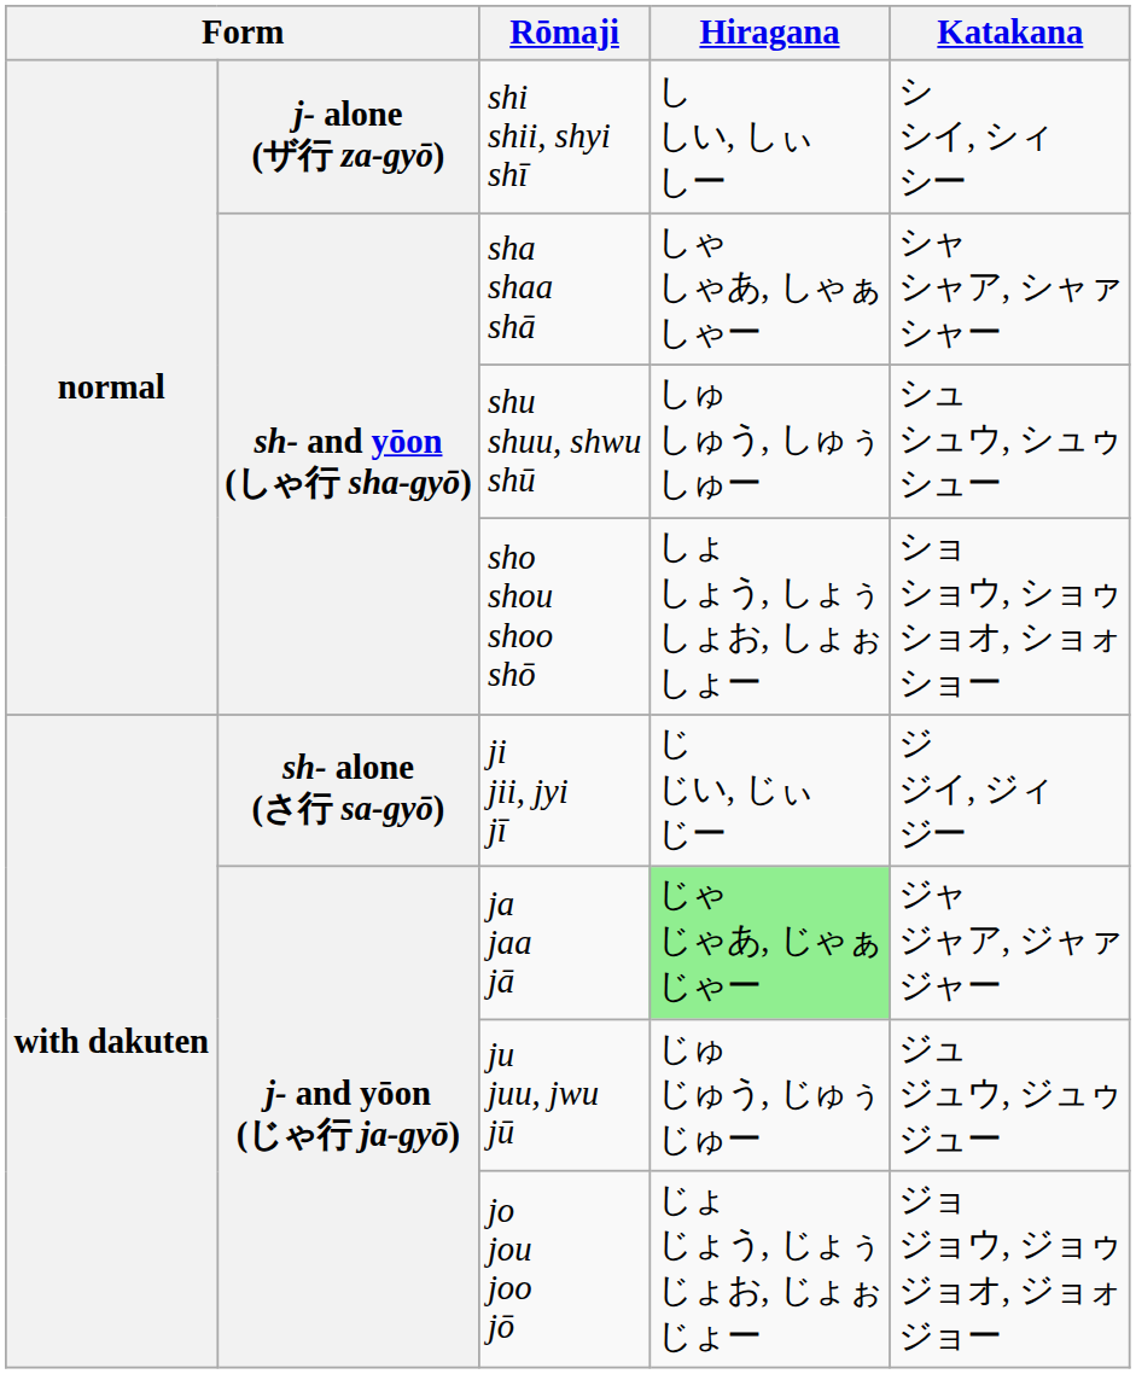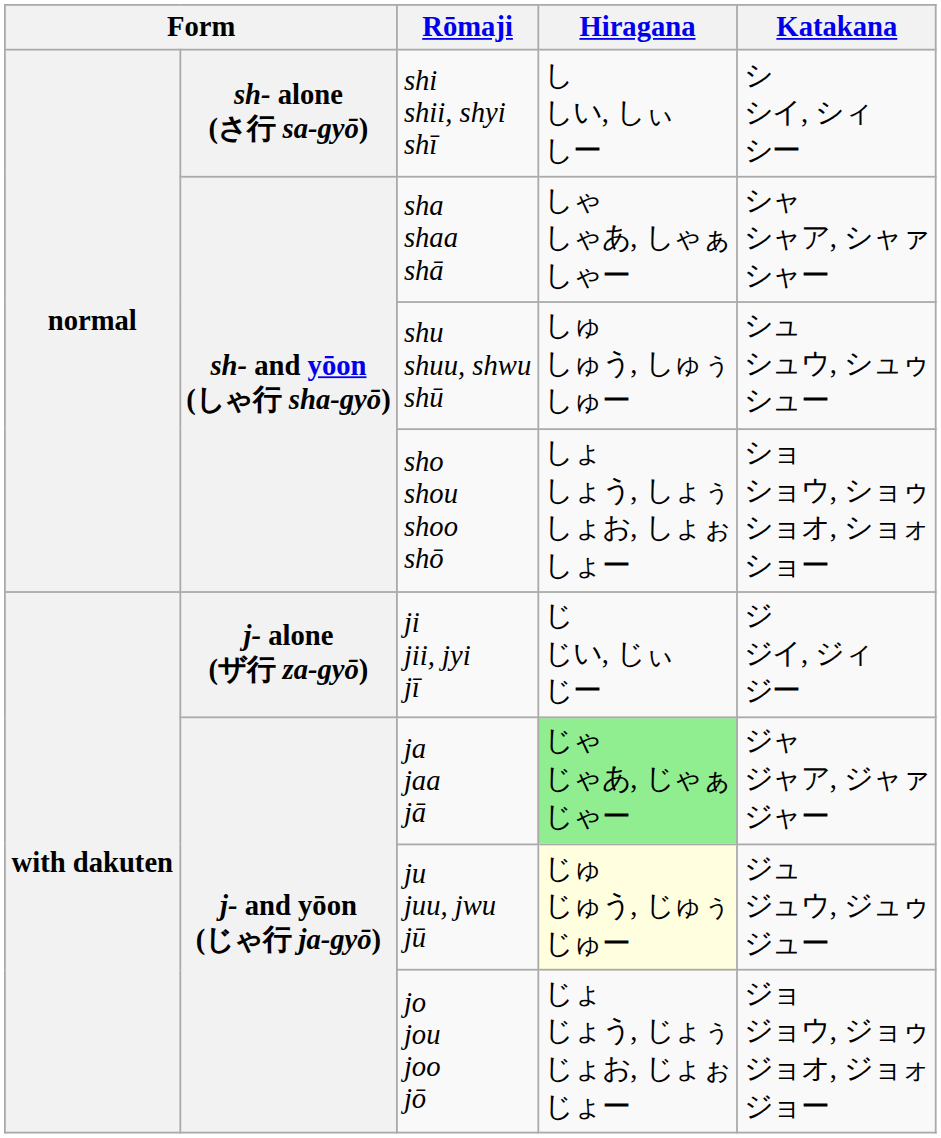 <table class="wikitable">
 <tr>
 <th scope="col" colspan="2">Form</th>
 <th scope="col"><a href='#'>Rōmaji</a></th>
 <th scope="col"><a href='#'>Hiragana</a></th>
 <th scope="col"><a href='#'>Katakana</a></th>
 </tr>
 <tr>
 <th scope="row" rowspan="4">normal</th>
-<th scope="row"><em>j-</em> alone<br>(ザ行 <em>za-gyō</em>)</th>
+<th scope="row"><em>sh-</em> alone<br>(さ行 <em>sa-gyō</em>)</th>
 <td><em>shi</em> <br><em>shii, shyi</em><br><em>shī</em></td>
 <td>し<br>しい, しぃ<br>しー</td>
 <td>シ<br>シイ, シィ<br>シー</td>
 </tr>
 <tr>
 <th scope="row" rowspan="3"><em>sh-</em> and <a href='#'>yōon</a><br>(しゃ行 <em>sha-gyō</em>)</th>
 <td><em>sha</em><br><em>shaa</em><br><em>shā</em></td>
 <td>しゃ<br>しゃあ, しゃぁ<br>しゃー</td>
 <td>シャ<br>シャア, シャァ<br>シャー</td>
 </tr>
 <tr>
 <td><em>shu</em><br><em>shuu, shwu</em><br><em>shū</em></td>
 <td>しゅ<br>しゅう, しゅぅ<br>しゅー</td>
 <td>シュ<br>シュウ, シュゥ<br>シュー</td>
 </tr>
 <tr>
 <td><em>sho</em> <br><em>shou</em><br><em>shoo</em><br><em>shō</em></td>
 <td>しょ<br>しょう, しょぅ<br>しょお, しょぉ<br>しょー</td>
 <td>ショ<br>ショウ, ショゥ<br>ショオ, ショォ<br>ショー</td>
 </tr>
 <tr>
 <th scope="row" rowspan="4">with dakuten</th>
-<th scope="row"><em>sh-</em> alone<br>(さ行 <em>sa-gyō</em>)</th>
+<th scope="row"><em>j-</em> alone<br>(ザ行 <em>za-gyō</em>)</th>
 <td><em>ji</em><br><em>jii, jyi</em><br><em>jī</em></td>
 <td>じ<br>じい, じぃ<br>じー</td>
 <td>ジ<br>ジイ, ジィ<br>ジー</td>
 </tr>
 <tr>
 <th scope="row" rowspan="3"><em>j-</em> and yōon<br>(じゃ行 <em>ja-gyō</em>)</th>
 <td><em>ja</em><br><em>jaa</em><br><em>jā</em></td>
 <td style="background: lightgreen;">じゃ<br>じゃあ, じゃぁ<br>じゃー</td>
 <td>ジャ<br>ジャア, ジャァ<br>ジャー</td>
 </tr>
 <tr>
 <td><em>ju</em><br><em>juu, jwu</em><br><em>jū</em></td>
-<td>じゅ<br>じゅう, じゅぅ<br>じゅー</td>
+<td style="background: lightyellow;">じゅ<br>じゅう, じゅぅ<br>じゅー</td>
 <td>ジュ<br>ジュウ, ジュゥ<br>ジュー</td>
 </tr>
 <tr>
 <td><em>jo</em><br><em>jou</em><br><em>joo</em><br><em>jō</em></td>
 <td>じょ<br>じょう, じょぅ<br>じょお, じょぉ<br>じょー</td>
 <td>ジョ<br>ジョウ, ジョゥ<br>ジョオ, ジョォ<br>ジョー</td>
 </tr>
 </table>
